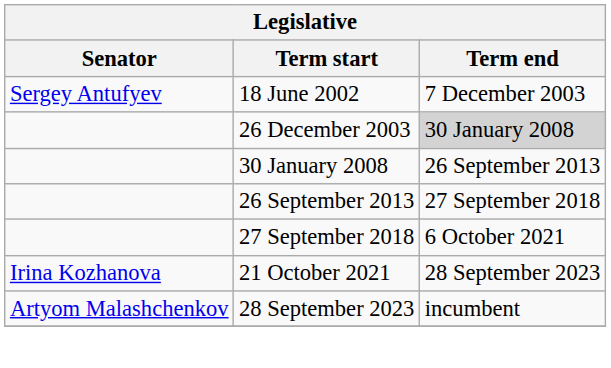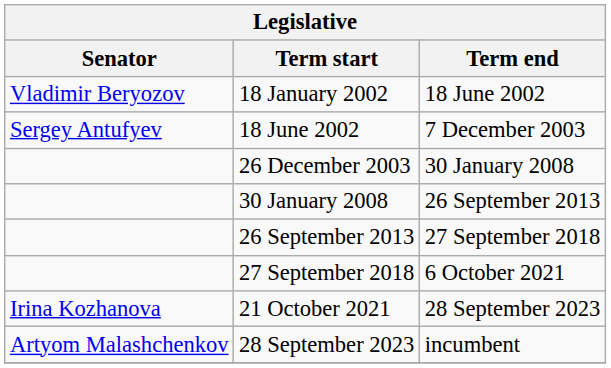 <table class="wikitable sortable">
 <tr>
 <th colspan=3>Legislative</th>
 </tr>
 <tr>
 <th>Senator</th>
 <th>Term start</th>
 <th>Term end</th>
 </tr>
 <tr>
+<td><a href='#'>Vladimir Beryozov</a></td>
+<td>18 January 2002</td>
+<td>18 June 2002</td>
+</tr>
+<tr>
 <td><a href='#'>Sergey Antufyev</a></td>
 <td>18 June 2002</td>
 <td>7 December 2003</td>
 </tr>
 <tr>
 <td></td>
 <td>26 December 2003</td>
-<td style="background: lightgrey;">30 January 2008</td>
+<td>30 January 2008</td>
 </tr>
 <tr>
 <td></td>
 <td>30 January 2008</td>
 <td>26 September 2013</td>
 </tr>
 <tr>
 <td></td>
 <td>26 September 2013</td>
 <td>27 September 2018</td>
 </tr>
 <tr>
 <td></td>
 <td>27 September 2018</td>
 <td>6 October 2021</td>
 </tr>
 <tr>
 <td><a href='#'>Irina Kozhanova</a></td>
 <td>21 October 2021</td>
 <td>28 September 2023</td>
 </tr>
 <tr>
 <td><a href='#'>Artyom Malashchenkov</a></td>
 <td>28 September 2023</td>
 <td>incumbent</td>
 </tr>
 <tr>
 </tr>
 </table>
